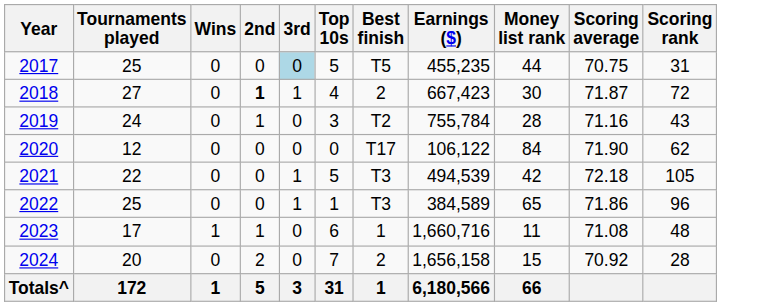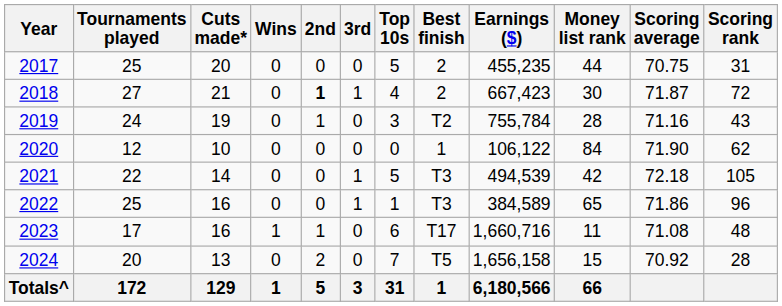 <table class="wikitable" style="text-align:center; font-size: 95%;">
 <tr>
 <th>Year</th>
 <th>Tournaments <br>played</th>
+<th>Cuts <br>made*</th>
 <th>Wins</th>
 <th>2nd</th>
 <th>3rd</th>
 <th>Top <br>10s</th>
 <th>Best <br>finish</th>
 <th>Earnings<br>(<a href='#'>$</a>)</th>
 <th>Money<br>list rank</th>
 <th>Scoring <br> average</th>
 <th>Scoring<br>rank</th>
 </tr>
 <tr>
 <td><a href='#'>2017</a></td>
 <td>25</td>
+<td>20</td>
 <td>0</td>
 <td>0</td>
-<td style="background: lightblue;">0</td>
+<td>0</td>
 <td>5</td>
-<td>T5</td>
+<td>2</td>
 <td align=right>455,235</td>
 <td>44</td>
 <td>70.75</td>
 <td>31</td>
 </tr>
 <tr>
 <td><a href='#'>2018</a></td>
 <td>27</td>
+<td>21</td>
 <td>0</td>
 <td><strong>1</strong></td>
 <td>1</td>
 <td>4</td>
 <td>2</td>
 <td align=right>667,423</td>
 <td>30</td>
 <td>71.87</td>
 <td>72</td>
 </tr>
 <tr>
 <td><a href='#'>2019</a></td>
 <td>24</td>
+<td>19</td>
 <td>0</td>
 <td>1</td>
 <td>0</td>
 <td>3</td>
 <td>T2</td>
 <td align=right>755,784</td>
 <td>28</td>
 <td>71.16</td>
 <td>43</td>
 </tr>
 <tr>
 <td><a href='#'>2020</a></td>
 <td>12</td>
+<td>10</td>
 <td>0</td>
 <td>0</td>
 <td>0</td>
 <td>0</td>
-<td>T17</td>
+<td>1</td>
 <td align=right>106,122</td>
 <td>84</td>
 <td>71.90</td>
 <td>62</td>
 </tr>
 <tr>
 <td><a href='#'>2021</a></td>
 <td>22</td>
+<td>14</td>
 <td>0</td>
 <td>0</td>
 <td>1</td>
 <td>5</td>
 <td>T3</td>
 <td align=right>494,539</td>
 <td>42</td>
 <td>72.18</td>
 <td>105</td>
 </tr>
 <tr>
 <td><a href='#'>2022</a></td>
 <td>25</td>
+<td>16</td>
 <td>0</td>
 <td>0</td>
 <td>1</td>
 <td>1</td>
 <td>T3</td>
 <td align=right>384,589</td>
 <td>65</td>
 <td>71.86</td>
 <td>96</td>
 </tr>
 <tr>
 <td><a href='#'>2023</a></td>
 <td>17</td>
+<td>16</td>
 <td>1</td>
 <td>1</td>
 <td>0</td>
 <td>6</td>
-<td>1</td>
+<td>T17</td>
 <td align=right>1,660,716</td>
 <td>11</td>
 <td>71.08</td>
 <td>48</td>
 </tr>
 <tr>
 <td><a href='#'>2024</a></td>
 <td>20</td>
+<td>13</td>
 <td>0</td>
 <td>2</td>
 <td>0</td>
 <td>7</td>
-<td>2</td>
+<td>T5</td>
 <td align=right>1,656,158</td>
 <td>15</td>
 <td>70.92</td>
 <td>28</td>
 </tr>
 <tr>
 <th>Totals^</th>
 <th>172 </th>
+<th>129 </th>
 <th>1 </th>
 <th>5 </th>
 <th>3 </th>
 <th>31 </th>
 <th>1 </th>
 <th align=right>6,180,566 </th>
 <th>66 </th>
 <th></th>
 <th></th>
 </tr>
 </table>
